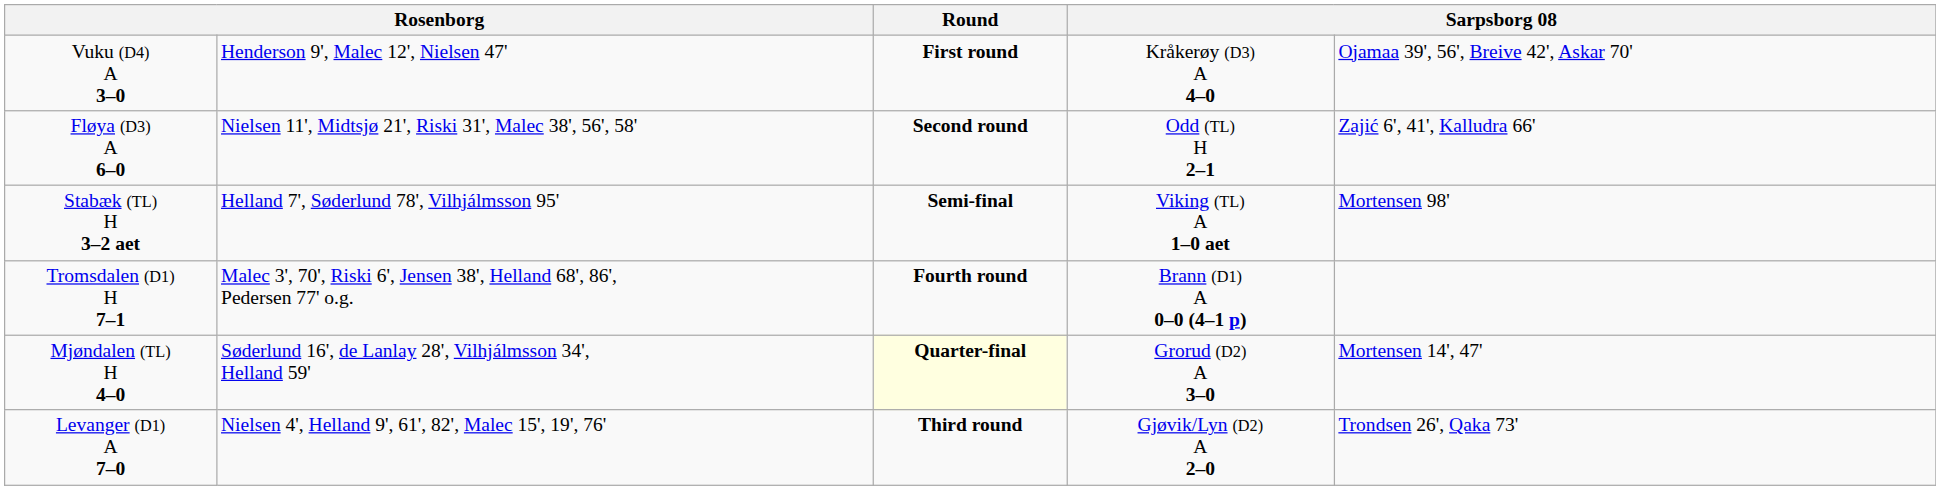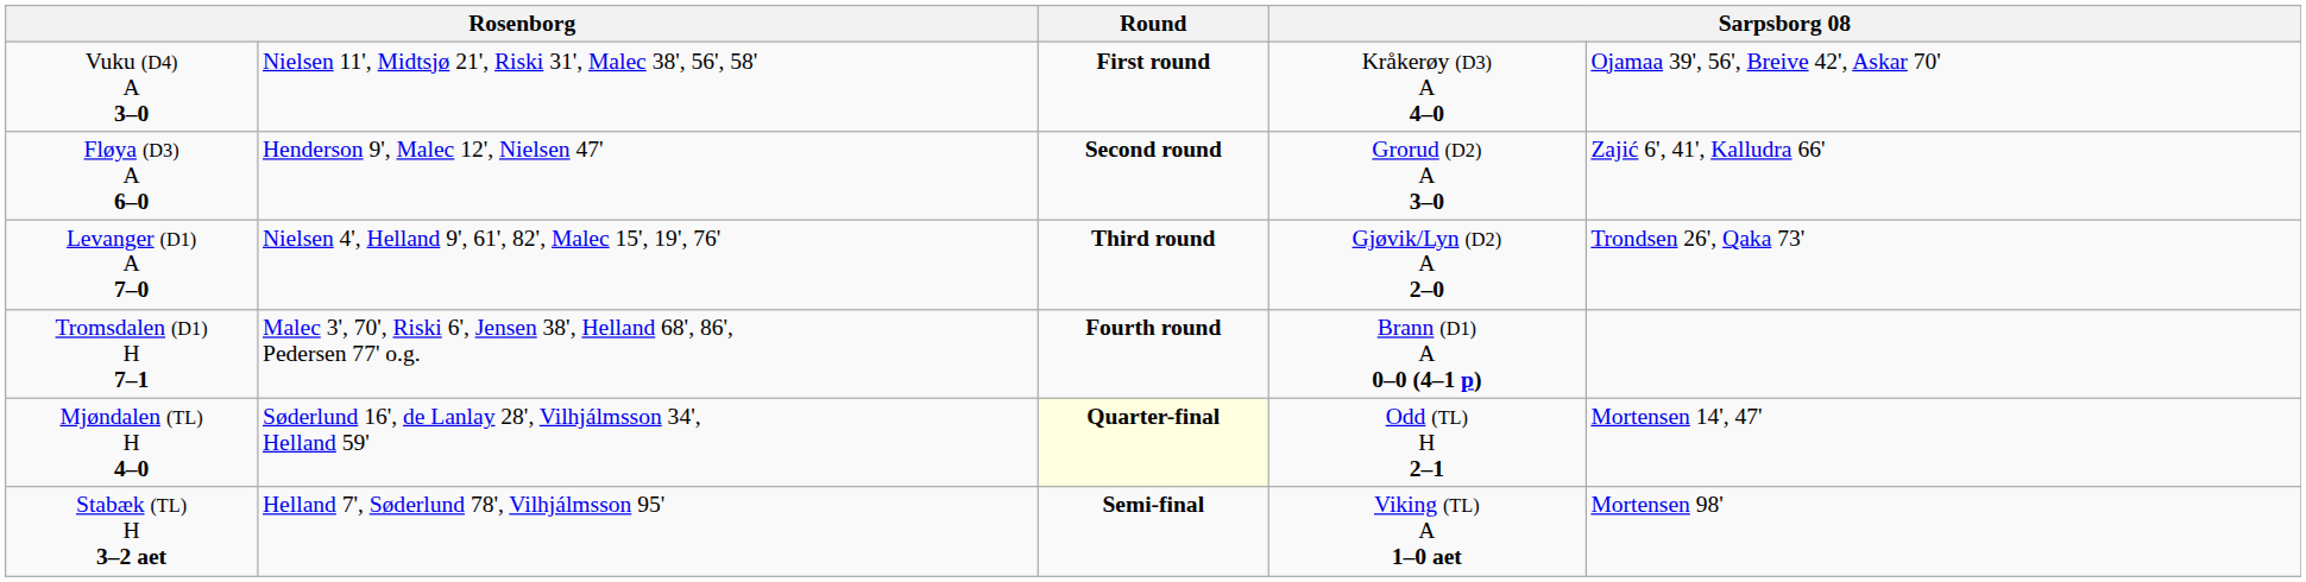 <table class=wikitable width=100% style="text-align:center">
 <tr valign=top>
 <th colspan=2 width=45%>Rosenborg</th>
 <th width=10%>Round</th>
 <th colspan=2 width=45%>Sarpsborg 08</th>
 </tr>
 <tr valign=top>
 <td>Vuku <small>(D4)</small><br>A<br><strong>3–0</strong></td>
-<td align=left><a href='#'>Henderson</a> 9', <a href='#'>Malec</a> 12', <a href='#'>Nielsen</a> 47'</td>
+<td align=left><a href='#'>Nielsen</a> 11', <a href='#'>Midtsjø</a> 21', <a href='#'>Riski</a> 31', <a href='#'>Malec</a> 38', 56', 58'</td>
 <td><strong>First round</strong></td>
 <td>Kråkerøy <small>(D3)</small><br>A<br><strong>4–0</strong></td>
 <td align=left><a href='#'>Ojamaa</a> 39', 56', <a href='#'>Breive</a> 42', <a href='#'>Askar</a> 70'</td>
 </tr>
 <tr valign=top>
 <td><a href='#'>Fløya</a> <small>(D3)</small><br>A<br><strong>6–0</strong></td>
-<td align=left><a href='#'>Nielsen</a> 11', <a href='#'>Midtsjø</a> 21', <a href='#'>Riski</a> 31', <a href='#'>Malec</a> 38', 56', 58'</td>
+<td align=left><a href='#'>Henderson</a> 9', <a href='#'>Malec</a> 12', <a href='#'>Nielsen</a> 47'</td>
 <td><strong>Second round</strong></td>
-<td><a href='#'>Odd</a> <small>(TL)</small><br>H<br><strong>2–1</strong></td>
+<td><a href='#'>Grorud</a> <small>(D2)</small><br>A<br><strong>3–0</strong></td>
 <td align=left><a href='#'>Zajić</a> 6', 41', <a href='#'>Kalludra</a> 66'</td>
 </tr>
 <tr valign=top>
-<td><a href='#'>Stabæk</a> <small>(TL)</small><br>H<br><strong>3–2 aet</strong></td>
-<td align=left><a href='#'>Helland</a> 7', <a href='#'>Søderlund</a> 78', <a href='#'>Vilhjálmsson</a> 95'</td>
-<td><strong>Semi-final</strong></td>
-<td><a href='#'>Viking</a> <small>(TL)</small><br>A<br><strong>1–0 aet</strong></td>
-<td align=left><a href='#'>Mortensen</a> 98'</td>
+<td><a href='#'>Levanger</a> <small>(D1)</small><br>A<br><strong>7–0</strong></td>
+<td align=left><a href='#'>Nielsen</a> 4', <a href='#'>Helland</a> 9', 61', 82', <a href='#'>Malec</a> 15', 19', 76'</td>
+<td><strong>Third round</strong></td>
+<td><a href='#'>Gjøvik/Lyn</a> <small>(D2)</small><br>A<br><strong>2–0</strong></td>
+<td align=left><a href='#'>Trondsen</a> 26', <a href='#'>Qaka</a> 73'</td>
 </tr>
 <tr valign=top>
 <td><a href='#'>Tromsdalen</a> <small>(D1)</small><br>H<br><strong>7–1</strong></td>
 <td align=left><a href='#'>Malec</a> 3', 70', <a href='#'>Riski</a> 6', <a href='#'>Jensen</a> 38', <a href='#'>Helland</a> 68', 86', <br>Pedersen 77' o.g.</td>
 <td><strong>Fourth round</strong></td>
 <td><a href='#'>Brann</a> <small>(D1)</small><br>A<br><strong>0–0 (4–1 <a href='#'>p</a>)</strong></td>
 <td align=left></td>
 </tr>
 <tr valign=top>
 <td><a href='#'>Mjøndalen</a> <small>(TL)</small><br>H<br><strong>4–0</strong></td>
 <td align=left><a href='#'>Søderlund</a> 16', <a href='#'>de Lanlay</a> 28', <a href='#'>Vilhjálmsson</a> 34', <br> <a href='#'>Helland</a> 59'</td>
 <td style="background: lightyellow;"><strong>Quarter-final</strong></td>
-<td><a href='#'>Grorud</a> <small>(D2)</small><br>A<br><strong>3–0</strong></td>
+<td><a href='#'>Odd</a> <small>(TL)</small><br>H<br><strong>2–1</strong></td>
 <td align=left><a href='#'>Mortensen</a> 14', 47'</td>
 </tr>
 <tr valign=top>
-<td><a href='#'>Levanger</a> <small>(D1)</small><br>A<br><strong>7–0</strong></td>
-<td align=left><a href='#'>Nielsen</a> 4', <a href='#'>Helland</a> 9', 61', 82', <a href='#'>Malec</a> 15', 19', 76'</td>
-<td><strong>Third round</strong></td>
-<td><a href='#'>Gjøvik/Lyn</a> <small>(D2)</small><br>A<br><strong>2–0</strong></td>
-<td align=left><a href='#'>Trondsen</a> 26', <a href='#'>Qaka</a> 73'</td>
+<td><a href='#'>Stabæk</a> <small>(TL)</small><br>H<br><strong>3–2 aet</strong></td>
+<td align=left><a href='#'>Helland</a> 7', <a href='#'>Søderlund</a> 78', <a href='#'>Vilhjálmsson</a> 95'</td>
+<td><strong>Semi-final</strong></td>
+<td><a href='#'>Viking</a> <small>(TL)</small><br>A<br><strong>1–0 aet</strong></td>
+<td align=left><a href='#'>Mortensen</a> 98'</td>
 </tr>
 </table>
